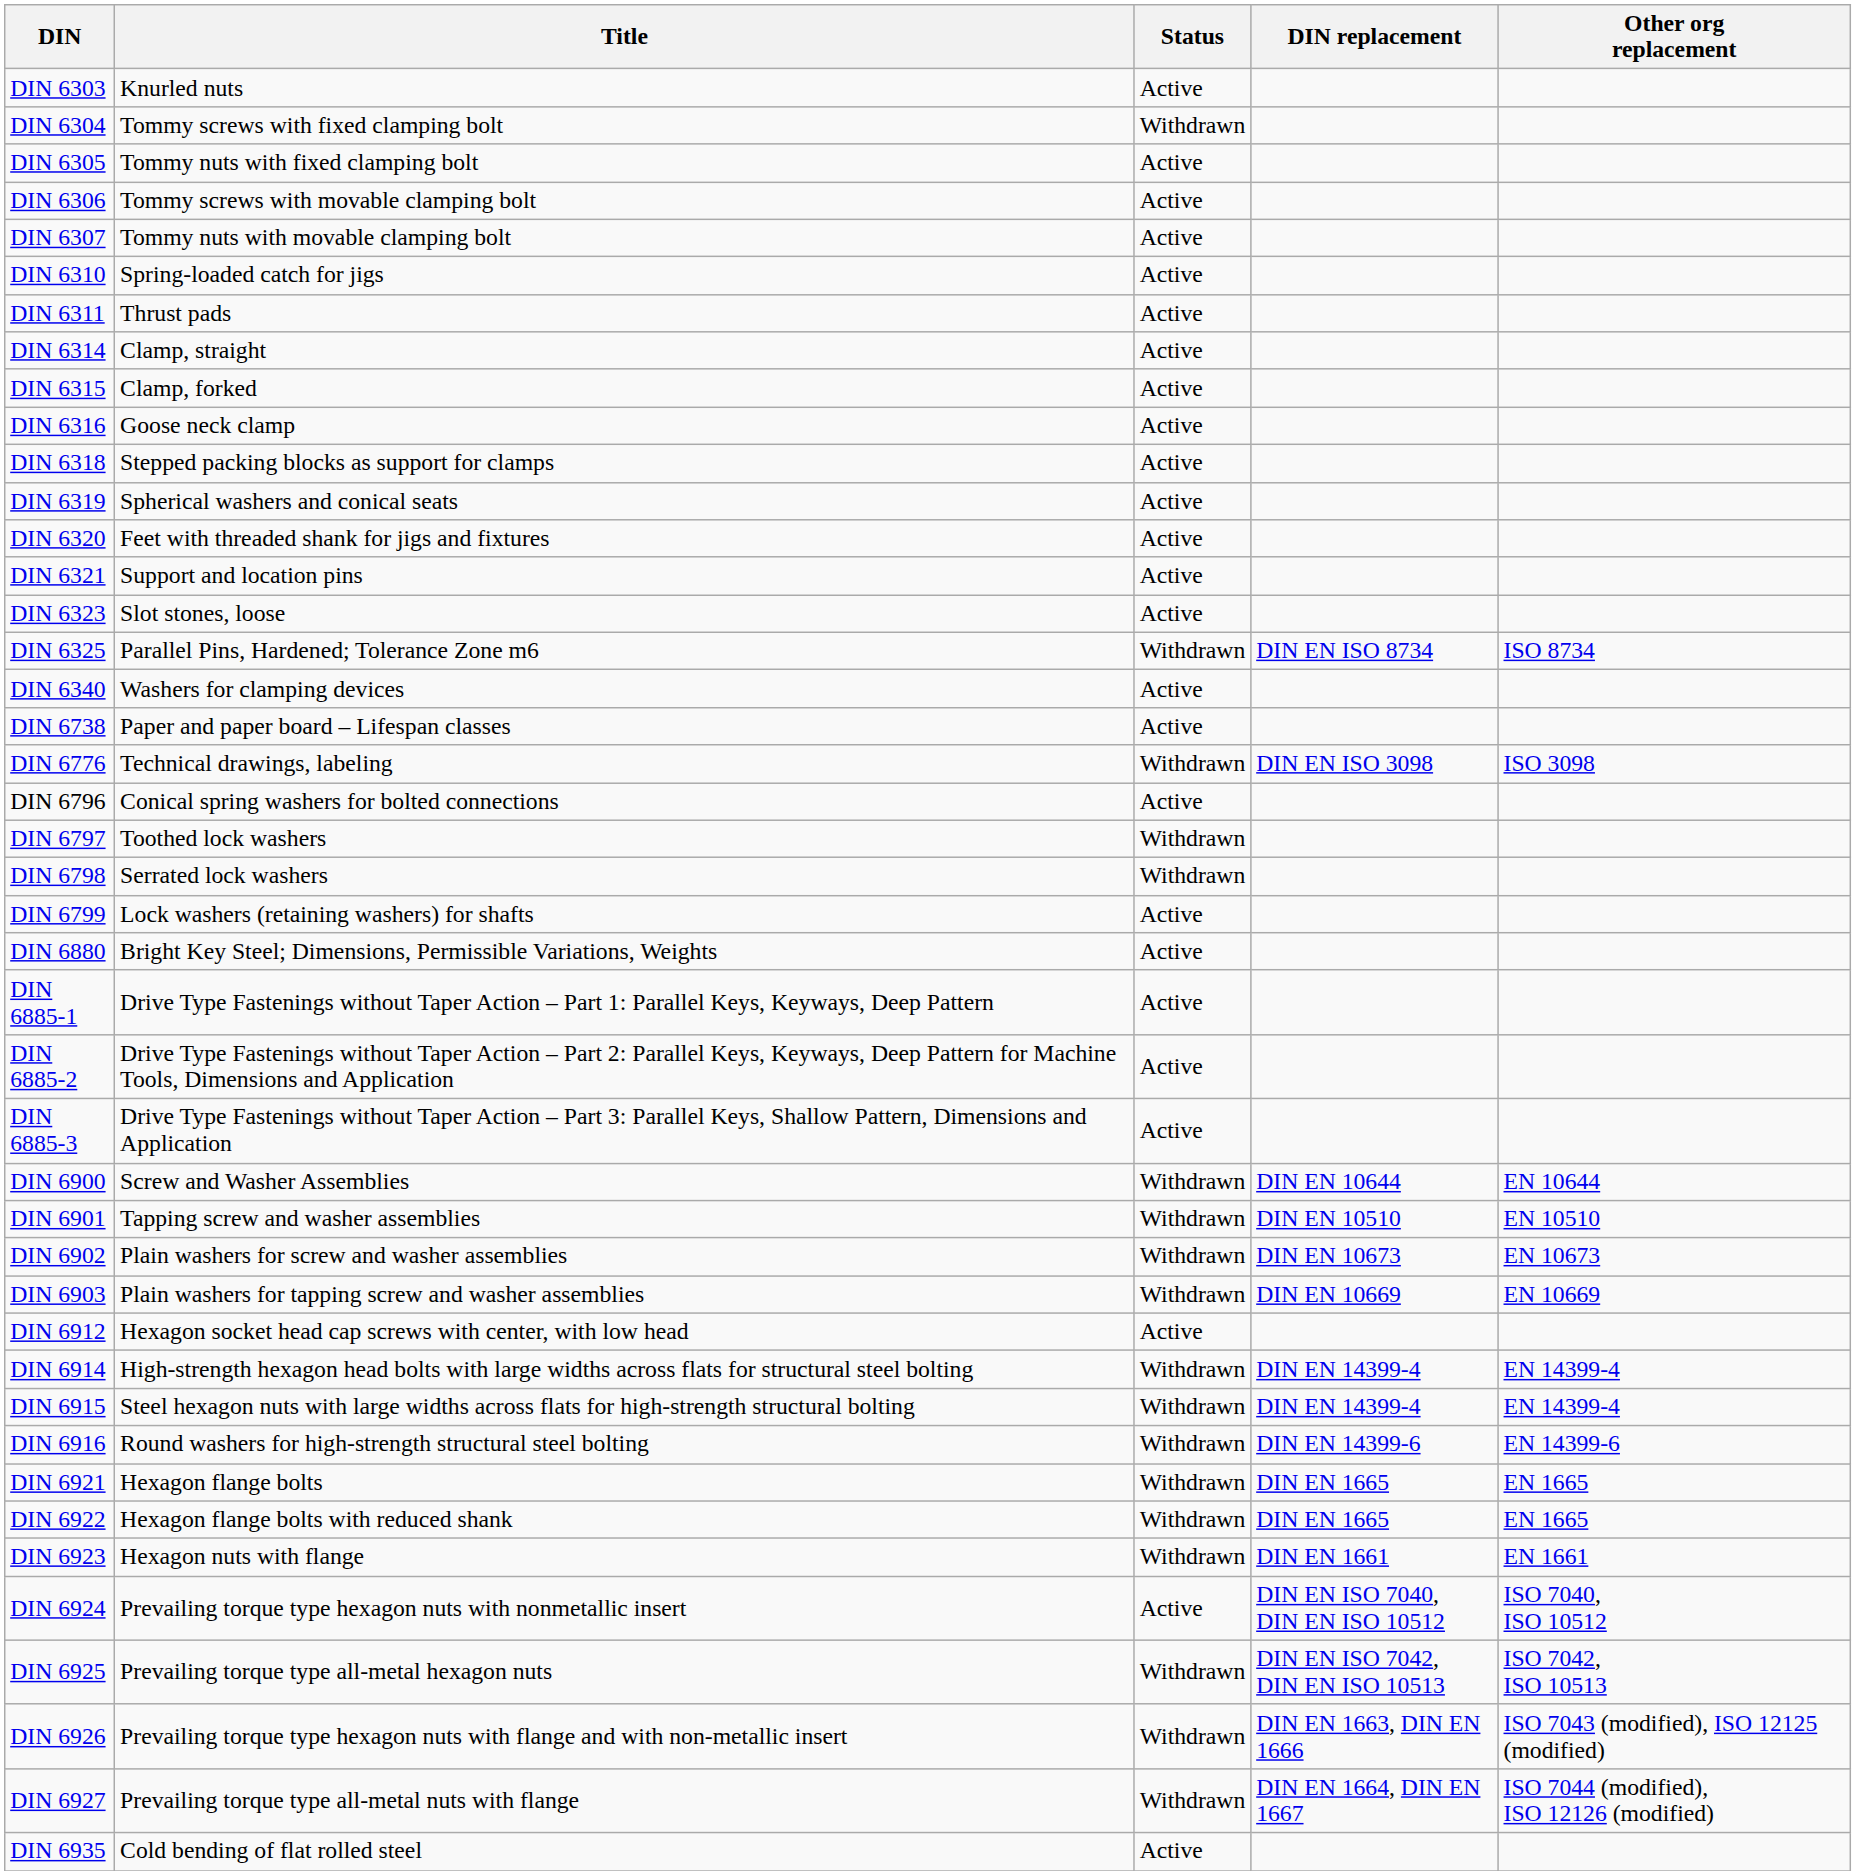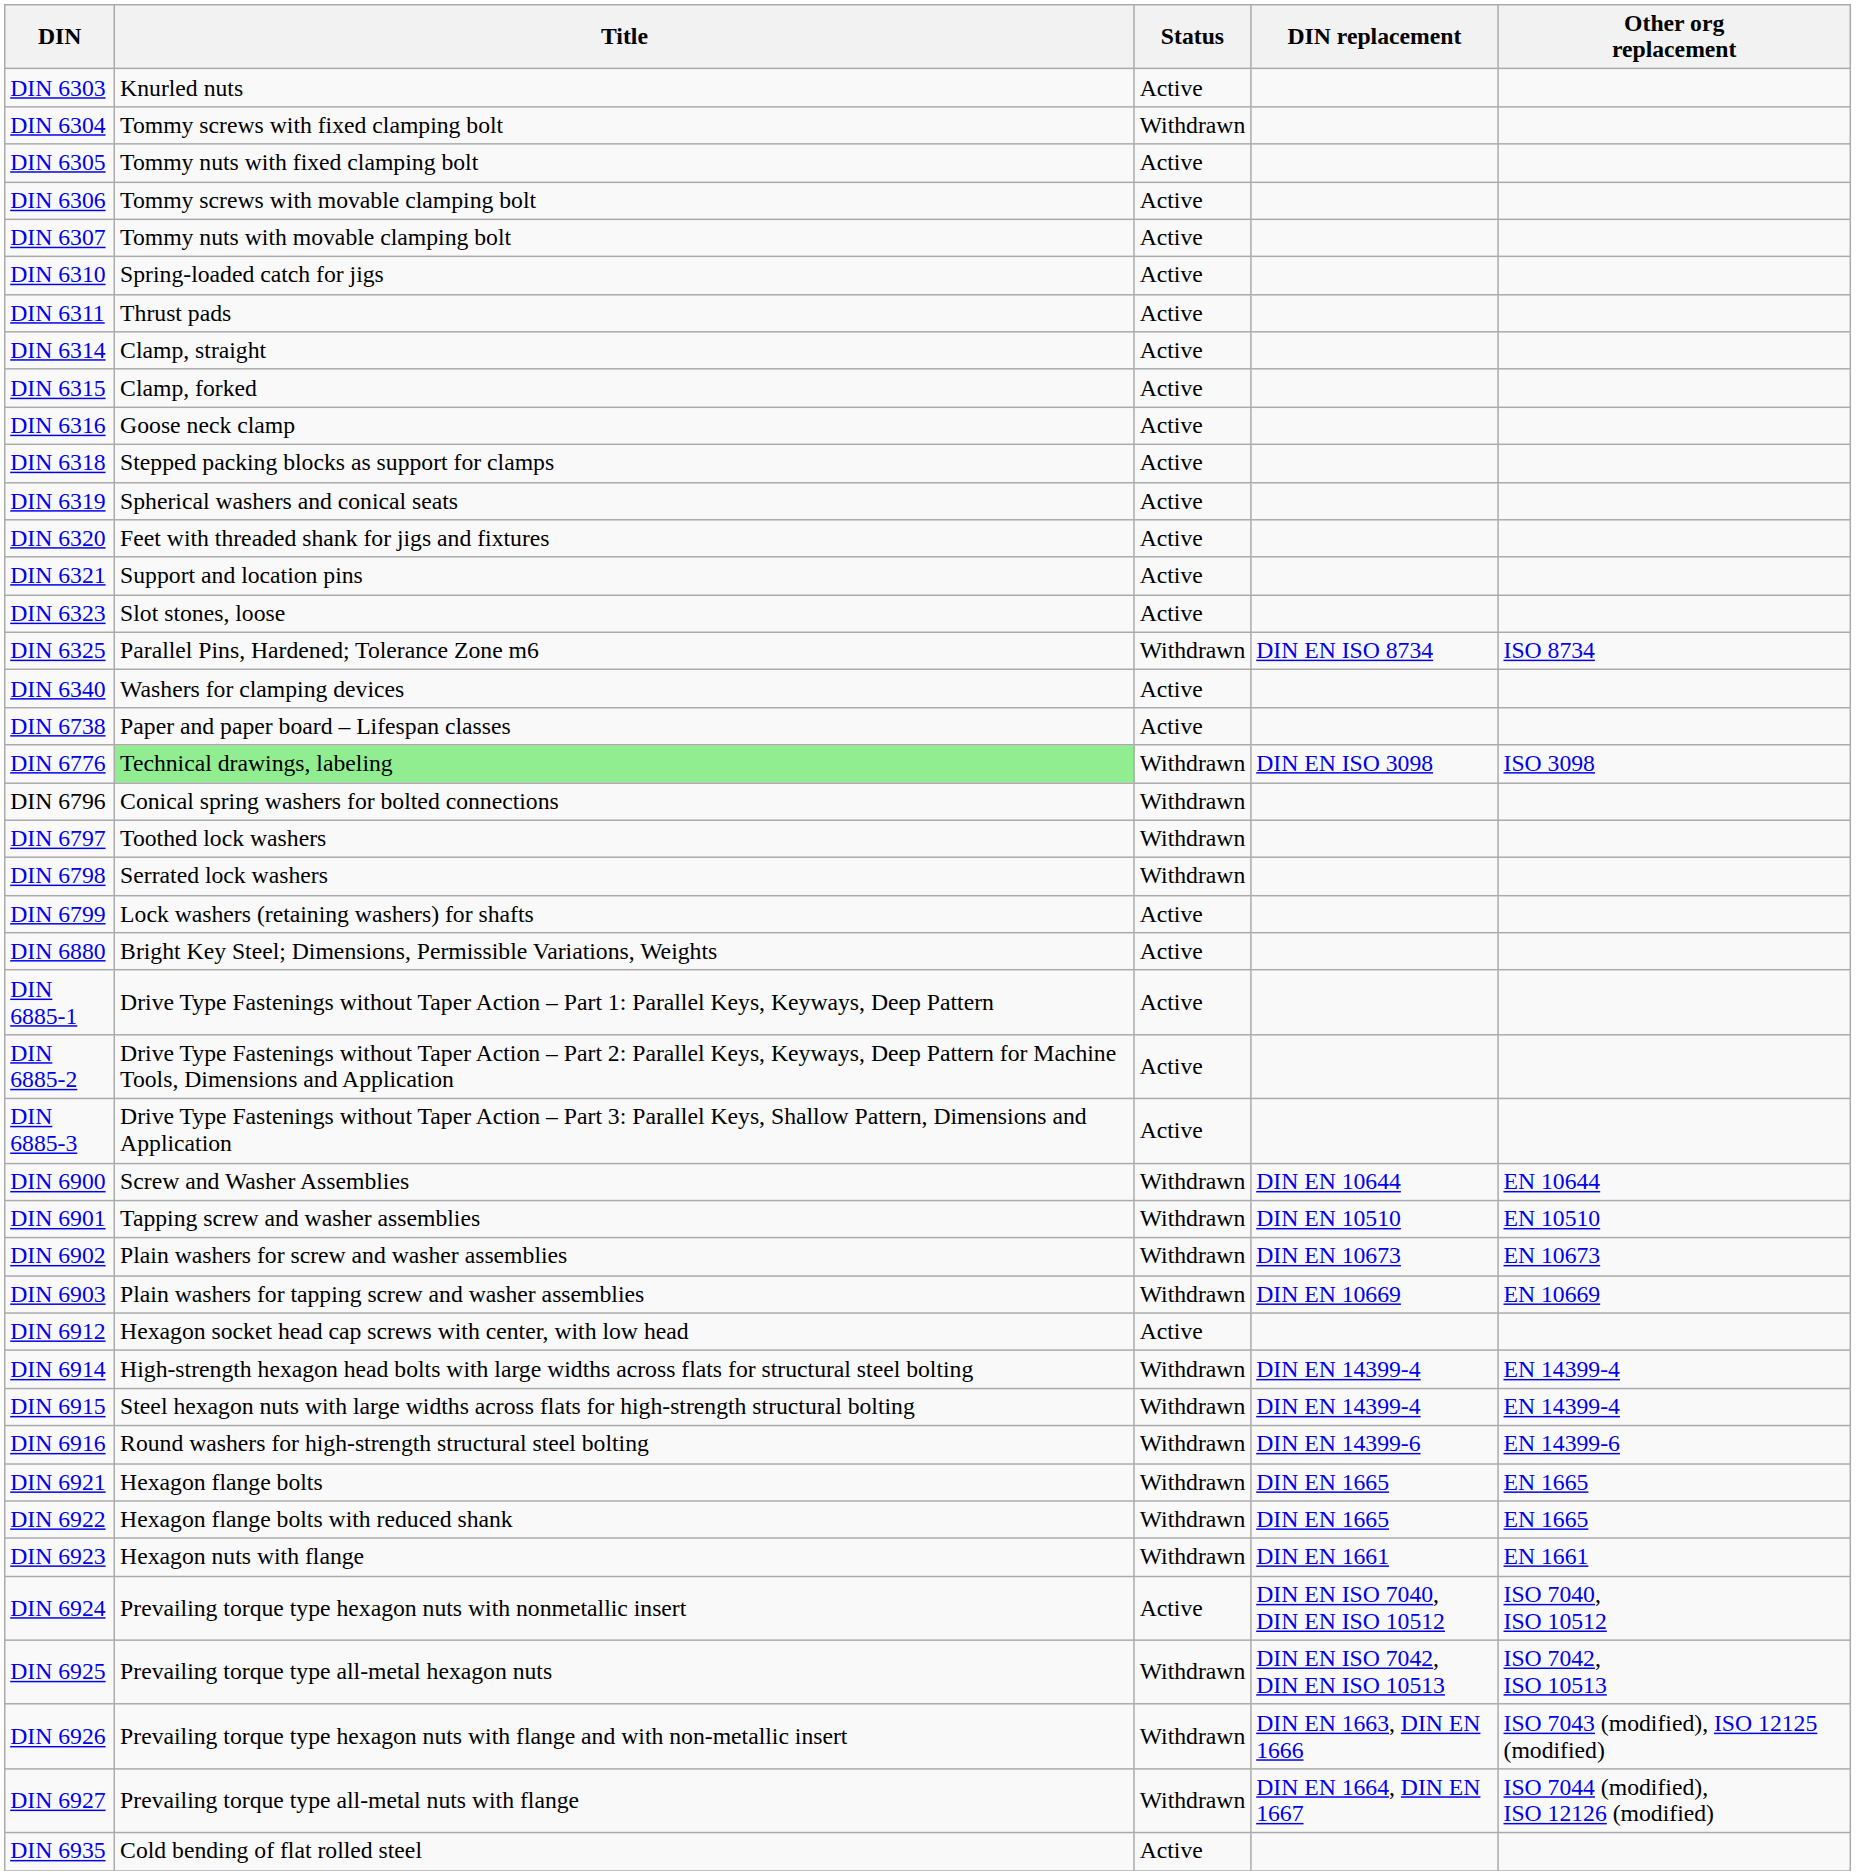 <table class="wikitable sortable">
 <tr>
 <th>DIN</th>
 <th>Title</th>
 <th>Status</th>
 <th>DIN replacement</th>
 <th>Other org<br>replacement</th>
 </tr>
 <tr>
 <td><a href='#'>DIN 6303</a></td>
 <td>Knurled nuts</td>
 <td>Active</td>
 <td></td>
 <td></td>
 </tr>
 <tr>
 <td><a href='#'>DIN 6304</a></td>
 <td>Tommy screws with fixed clamping bolt</td>
 <td>Withdrawn</td>
 <td></td>
 <td></td>
 </tr>
 <tr>
 <td><a href='#'>DIN 6305</a></td>
 <td>Tommy nuts with fixed clamping bolt</td>
 <td>Active</td>
 <td></td>
 <td></td>
 </tr>
 <tr>
 <td><a href='#'>DIN 6306</a></td>
 <td>Tommy screws with movable clamping bolt</td>
 <td>Active</td>
 <td></td>
 <td></td>
 </tr>
 <tr>
 <td><a href='#'>DIN 6307</a></td>
 <td>Tommy nuts with movable clamping bolt</td>
 <td>Active</td>
 <td></td>
 <td></td>
 </tr>
 <tr>
 <td><a href='#'>DIN 6310</a></td>
 <td>Spring-loaded catch for jigs</td>
 <td>Active</td>
 <td></td>
 <td></td>
 </tr>
 <tr>
 <td><a href='#'>DIN 6311</a></td>
 <td>Thrust pads</td>
 <td>Active</td>
 <td></td>
 <td></td>
 </tr>
 <tr>
 <td><a href='#'>DIN 6314</a></td>
 <td>Clamp, straight</td>
 <td>Active</td>
 <td></td>
 <td></td>
 </tr>
 <tr>
 <td><a href='#'>DIN 6315</a></td>
 <td>Clamp, forked</td>
 <td>Active</td>
 <td></td>
 <td></td>
 </tr>
 <tr>
 <td><a href='#'>DIN 6316</a></td>
 <td>Goose neck clamp</td>
 <td>Active</td>
 <td></td>
 <td></td>
 </tr>
 <tr>
 <td><a href='#'>DIN 6318</a></td>
 <td>Stepped packing blocks as support for clamps</td>
 <td>Active</td>
 <td></td>
 <td></td>
 </tr>
 <tr>
 <td><a href='#'>DIN 6319</a></td>
 <td>Spherical washers and conical seats</td>
 <td>Active</td>
 <td></td>
 <td></td>
 </tr>
 <tr>
 <td><a href='#'>DIN 6320</a></td>
 <td>Feet with threaded shank for jigs and fixtures</td>
 <td>Active</td>
 <td></td>
 <td></td>
 </tr>
 <tr>
 <td><a href='#'>DIN 6321</a></td>
 <td>Support and location pins</td>
 <td>Active</td>
 <td></td>
 <td></td>
 </tr>
 <tr>
 <td><a href='#'>DIN 6323</a></td>
 <td>Slot stones, loose</td>
 <td>Active</td>
 <td></td>
 <td></td>
 </tr>
 <tr>
 <td><a href='#'>DIN 6325</a></td>
 <td>Parallel Pins, Hardened; Tolerance Zone m6</td>
 <td>Withdrawn</td>
 <td><a href='#'>DIN EN ISO 8734</a></td>
 <td><a href='#'>ISO 8734</a></td>
 </tr>
 <tr>
 <td><a href='#'>DIN 6340</a></td>
 <td>Washers for clamping devices</td>
 <td>Active</td>
 <td></td>
 <td></td>
 </tr>
 <tr>
 <td><a href='#'>DIN 6738</a></td>
 <td>Paper and paper board – Lifespan classes</td>
 <td>Active</td>
 <td></td>
 <td></td>
 </tr>
 <tr>
 <td><a href='#'>DIN 6776</a></td>
-<td>Technical drawings, labeling</td>
+<td style="background: lightgreen;">Technical drawings, labeling</td>
 <td>Withdrawn</td>
 <td><a href='#'>DIN EN ISO 3098</a></td>
 <td><a href='#'>ISO 3098</a></td>
 </tr>
 <tr>
 <td>DIN 6796</td>
 <td>Conical spring washers for bolted connections</td>
-<td>Active</td>
+<td>Withdrawn</td>
 <td></td>
 <td></td>
 </tr>
 <tr>
 <td><a href='#'>DIN 6797</a></td>
 <td>Toothed lock washers</td>
 <td>Withdrawn</td>
 <td></td>
 <td></td>
 </tr>
 <tr>
 <td><a href='#'>DIN 6798</a></td>
 <td>Serrated lock washers</td>
 <td>Withdrawn</td>
 <td></td>
 <td></td>
 </tr>
 <tr>
 <td><a href='#'>DIN 6799</a></td>
 <td>Lock washers (retaining washers) for shafts</td>
 <td>Active</td>
 <td></td>
 <td></td>
 </tr>
 <tr>
 <td><a href='#'>DIN 6880</a></td>
 <td>Bright Key Steel; Dimensions, Permissible Variations, Weights</td>
 <td>Active</td>
 <td></td>
 <td></td>
 </tr>
 <tr>
 <td><a href='#'>DIN 6885-1</a></td>
 <td>Drive Type Fastenings without Taper Action – Part 1: Parallel Keys, Keyways, Deep Pattern</td>
 <td>Active</td>
 <td></td>
 <td></td>
 </tr>
 <tr>
 <td><a href='#'>DIN 6885-2</a></td>
 <td>Drive Type Fastenings without Taper Action – Part 2: Parallel Keys, Keyways, Deep Pattern for Machine Tools, Dimensions and Application</td>
 <td>Active</td>
 <td></td>
 <td></td>
 </tr>
 <tr>
 <td><a href='#'>DIN 6885-3</a></td>
 <td>Drive Type Fastenings without Taper Action – Part 3: Parallel Keys, Shallow Pattern, Dimensions and Application</td>
 <td>Active</td>
 <td></td>
 <td></td>
 </tr>
 <tr>
 <td><a href='#'>DIN 6900</a></td>
 <td>Screw and Washer Assemblies</td>
 <td>Withdrawn</td>
 <td><a href='#'>DIN EN 10644</a></td>
 <td><a href='#'>EN 10644</a></td>
 </tr>
 <tr>
 <td><a href='#'>DIN 6901</a></td>
 <td>Tapping screw and washer assemblies</td>
 <td>Withdrawn</td>
 <td><a href='#'>DIN EN 10510</a></td>
 <td><a href='#'>EN 10510</a></td>
 </tr>
 <tr>
 <td><a href='#'>DIN 6902</a></td>
 <td>Plain washers for screw and washer assemblies</td>
 <td>Withdrawn</td>
 <td><a href='#'>DIN EN 10673</a></td>
 <td><a href='#'>EN 10673</a></td>
 </tr>
 <tr>
 <td><a href='#'>DIN 6903</a></td>
 <td>Plain washers for tapping screw and washer assemblies</td>
 <td>Withdrawn</td>
 <td><a href='#'>DIN EN 10669</a></td>
 <td><a href='#'>EN 10669</a></td>
 </tr>
 <tr>
 <td><a href='#'>DIN 6912</a></td>
 <td>Hexagon socket head cap screws with center, with low head</td>
 <td>Active</td>
 <td></td>
 <td></td>
 </tr>
 <tr>
 <td><a href='#'>DIN 6914</a></td>
 <td>High-strength hexagon head bolts with large widths across flats for structural steel bolting</td>
 <td>Withdrawn</td>
 <td><a href='#'>DIN EN 14399-4</a></td>
 <td><a href='#'>EN 14399-4</a></td>
 </tr>
 <tr>
 <td><a href='#'>DIN 6915</a></td>
 <td>Steel hexagon nuts with large widths across flats for high-strength structural bolting</td>
 <td>Withdrawn</td>
 <td><a href='#'>DIN EN 14399-4</a></td>
 <td><a href='#'>EN 14399-4</a></td>
 </tr>
 <tr>
 <td><a href='#'>DIN 6916</a></td>
 <td>Round washers for high-strength structural steel bolting</td>
 <td>Withdrawn</td>
 <td><a href='#'>DIN EN 14399-6</a></td>
 <td><a href='#'>EN 14399-6</a></td>
 </tr>
 <tr>
 <td><a href='#'>DIN 6921</a></td>
 <td>Hexagon flange bolts</td>
 <td>Withdrawn</td>
 <td><a href='#'>DIN EN 1665</a></td>
 <td><a href='#'>EN 1665</a></td>
 </tr>
 <tr>
 <td><a href='#'>DIN 6922</a></td>
 <td>Hexagon flange bolts with reduced shank</td>
 <td>Withdrawn</td>
 <td><a href='#'>DIN EN 1665</a></td>
 <td><a href='#'>EN 1665</a></td>
 </tr>
 <tr>
 <td><a href='#'>DIN 6923</a></td>
 <td>Hexagon nuts with flange</td>
 <td>Withdrawn</td>
 <td><a href='#'>DIN EN 1661</a></td>
 <td><a href='#'>EN 1661</a></td>
 </tr>
 <tr>
 <td><a href='#'>DIN 6924</a></td>
 <td>Prevailing torque type hexagon nuts with nonmetallic insert</td>
 <td>Active</td>
 <td><a href='#'>DIN EN ISO 7040</a>,<br><a href='#'>DIN EN ISO 10512</a></td>
 <td><a href='#'>ISO 7040</a>,<br><a href='#'>ISO 10512</a></td>
 </tr>
 <tr>
 <td><a href='#'>DIN 6925</a></td>
 <td>Prevailing torque type all-metal hexagon nuts</td>
 <td>Withdrawn</td>
 <td><a href='#'>DIN EN ISO 7042</a>,<br><a href='#'>DIN EN ISO 10513</a></td>
 <td><a href='#'>ISO 7042</a>,<br><a href='#'>ISO 10513</a></td>
 </tr>
 <tr>
 <td><a href='#'>DIN 6926</a></td>
 <td>Prevailing torque type hexagon nuts with flange and with non-metallic insert</td>
 <td>Withdrawn</td>
 <td><a href='#'>DIN EN 1663</a>, <a href='#'>DIN EN 1666</a></td>
 <td><a href='#'>ISO 7043</a> (modified), <a href='#'>ISO 12125</a> (modified)</td>
 </tr>
 <tr>
 <td><a href='#'>DIN 6927</a></td>
 <td>Prevailing torque type all-metal nuts with flange</td>
 <td>Withdrawn</td>
 <td><a href='#'>DIN EN 1664</a>, <a href='#'>DIN EN 1667</a></td>
 <td><a href='#'>ISO 7044</a> (modified),<br><a href='#'>ISO 12126</a> (modified)</td>
 </tr>
 <tr>
 <td><a href='#'>DIN 6935</a></td>
 <td>Cold bending of flat rolled steel</td>
 <td>Active</td>
 <td></td>
 <td></td>
 </tr>
 </table>
